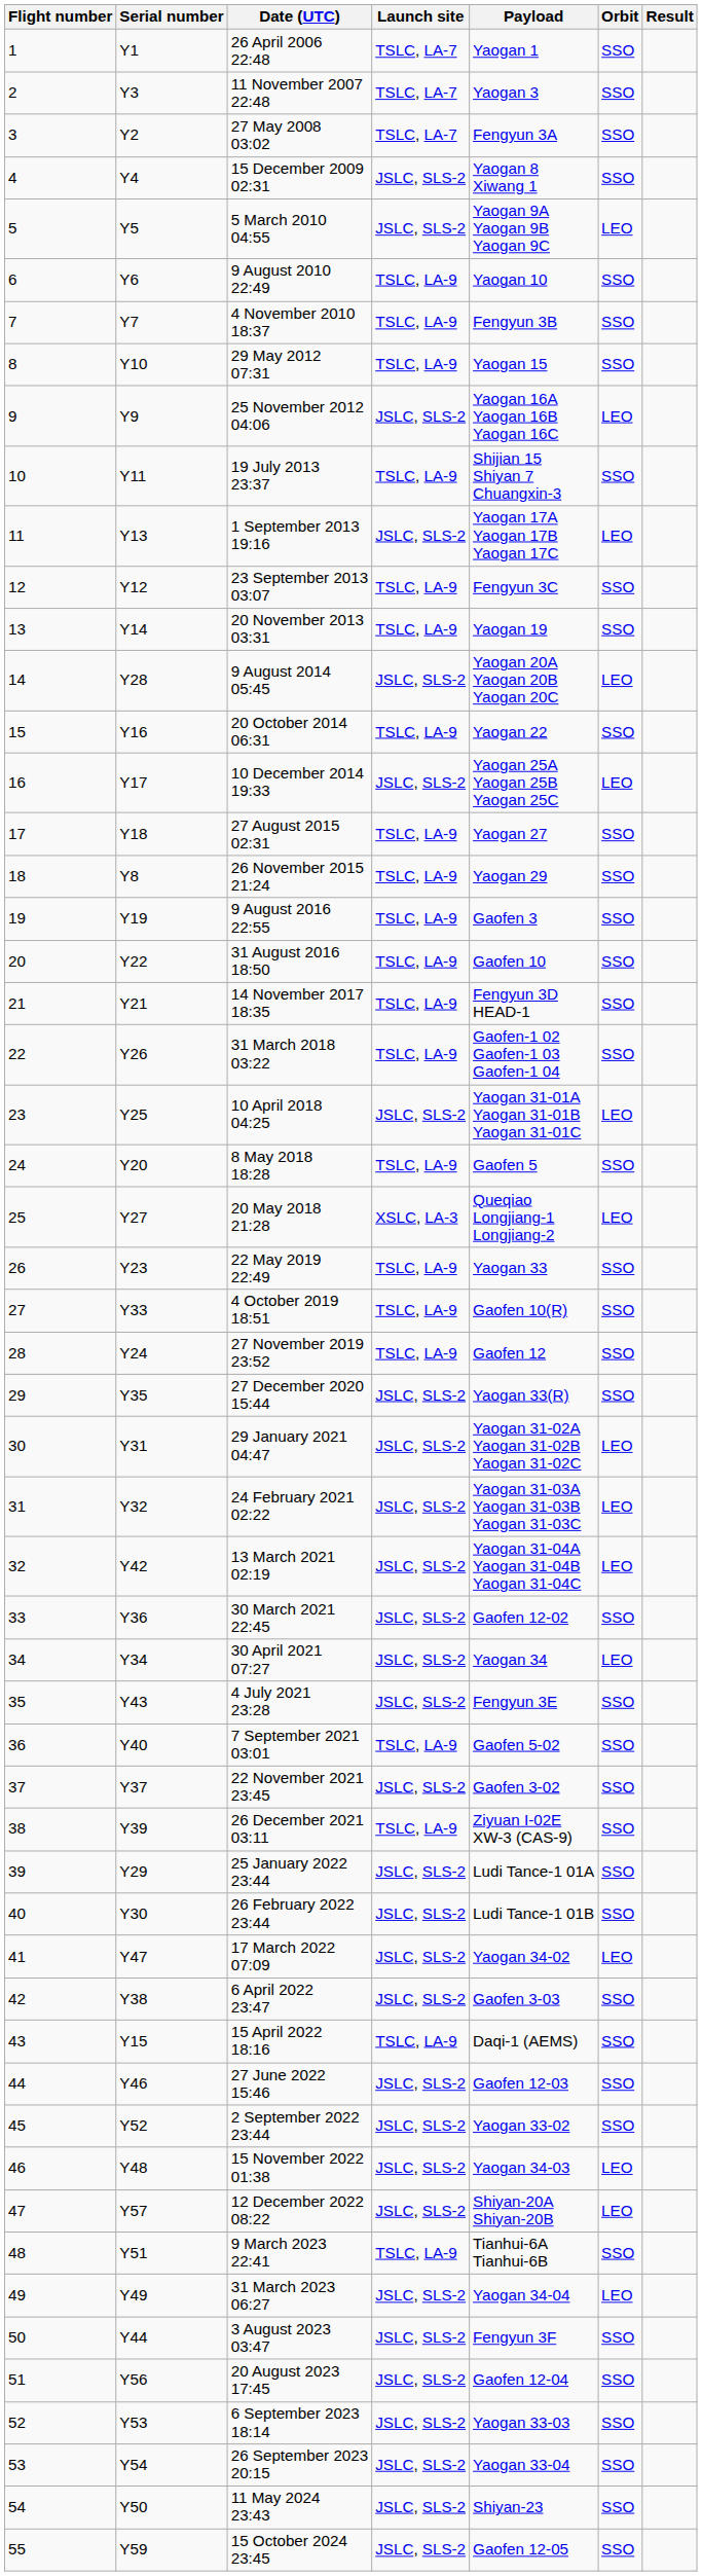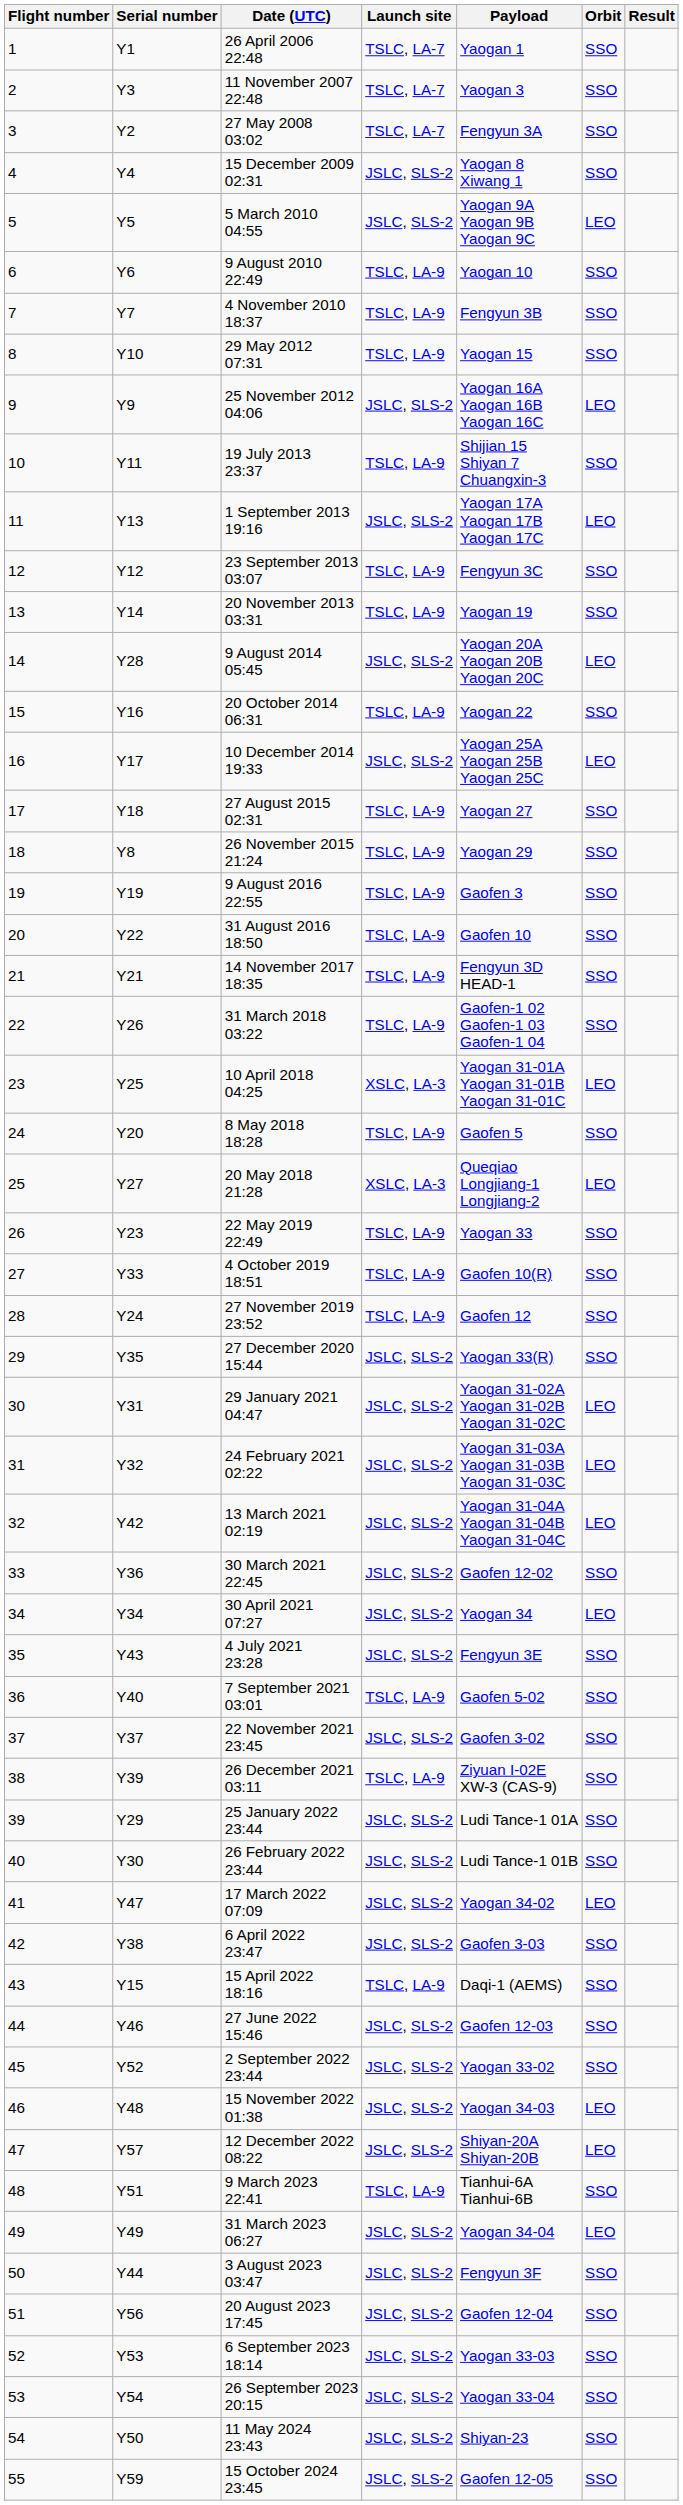 <table class="wikitable">
 <tr>
 <th>Flight number</th>
 <th>Serial number</th>
 <th>Date (<a href='#'>UTC</a>)</th>
 <th>Launch site</th>
 <th>Payload</th>
 <th>Orbit</th>
 <th>Result</th>
 </tr>
 <tr>
 <td>1</td>
 <td>Y1</td>
 <td>26 April 2006<br>22:48</td>
 <td><a href='#'>TSLC</a>, <a href='#'>LA-7</a></td>
 <td><a href='#'>Yaogan 1</a></td>
 <td><a href='#'>SSO</a></td>
 <td></td>
 </tr>
 <tr>
 <td>2</td>
 <td>Y3</td>
 <td>11 November 2007<br>22:48</td>
 <td><a href='#'>TSLC</a>, <a href='#'>LA-7</a></td>
 <td><a href='#'>Yaogan 3</a></td>
 <td><a href='#'>SSO</a></td>
 <td></td>
 </tr>
 <tr>
 <td>3</td>
 <td>Y2</td>
 <td>27 May 2008<br>03:02</td>
 <td><a href='#'>TSLC</a>, <a href='#'>LA-7</a></td>
 <td><a href='#'>Fengyun 3A</a></td>
 <td><a href='#'>SSO</a></td>
 <td></td>
 </tr>
 <tr>
 <td>4</td>
 <td>Y4</td>
 <td>15 December 2009<br>02:31</td>
 <td><a href='#'>JSLC</a>, <a href='#'>SLS-2</a></td>
 <td><a href='#'>Yaogan 8</a><br><a href='#'>Xiwang 1</a></td>
 <td><a href='#'>SSO</a></td>
 <td></td>
 </tr>
 <tr>
 <td>5</td>
 <td>Y5</td>
 <td>5 March 2010<br>04:55</td>
 <td><a href='#'>JSLC</a>, <a href='#'>SLS-2</a></td>
 <td><a href='#'>Yaogan 9A</a><br><a href='#'>Yaogan 9B</a><br><a href='#'>Yaogan 9C</a></td>
 <td><a href='#'>LEO</a></td>
 <td></td>
 </tr>
 <tr>
 <td>6</td>
 <td>Y6</td>
 <td>9 August 2010<br>22:49</td>
 <td><a href='#'>TSLC</a>, <a href='#'>LA-9</a></td>
 <td><a href='#'>Yaogan 10</a></td>
 <td><a href='#'>SSO</a></td>
 <td></td>
 </tr>
 <tr>
 <td>7</td>
 <td>Y7</td>
 <td>4 November 2010<br>18:37</td>
 <td><a href='#'>TSLC</a>, <a href='#'>LA-9</a></td>
 <td><a href='#'>Fengyun 3B</a></td>
 <td><a href='#'>SSO</a></td>
 <td></td>
 </tr>
 <tr>
 <td>8</td>
 <td>Y10</td>
 <td>29 May 2012<br>07:31</td>
 <td><a href='#'>TSLC</a>, <a href='#'>LA-9</a></td>
 <td><a href='#'>Yaogan 15</a></td>
 <td><a href='#'>SSO</a></td>
 <td></td>
 </tr>
 <tr>
 <td>9</td>
 <td>Y9</td>
 <td>25 November 2012<br>04:06</td>
 <td><a href='#'>JSLC</a>, <a href='#'>SLS-2</a></td>
 <td><a href='#'>Yaogan 16A</a><br><a href='#'>Yaogan 16B</a><br><a href='#'>Yaogan 16C</a></td>
 <td><a href='#'>LEO</a></td>
 <td></td>
 </tr>
 <tr>
 <td>10</td>
 <td>Y11</td>
 <td>19 July 2013<br>23:37</td>
 <td><a href='#'>TSLC</a>, <a href='#'>LA-9</a></td>
 <td><a href='#'>Shijian 15</a><br><a href='#'>Shiyan 7</a><br><a href='#'>Chuangxin-3</a></td>
 <td><a href='#'>SSO</a></td>
 <td></td>
 </tr>
 <tr>
 <td>11</td>
 <td>Y13</td>
 <td>1 September 2013<br>19:16</td>
 <td><a href='#'>JSLC</a>, <a href='#'>SLS-2</a></td>
 <td><a href='#'>Yaogan 17A</a><br><a href='#'>Yaogan 17B</a><br><a href='#'>Yaogan 17C</a></td>
 <td><a href='#'>LEO</a></td>
 <td></td>
 </tr>
 <tr>
 <td>12</td>
 <td>Y12</td>
 <td>23 September 2013<br>03:07</td>
 <td><a href='#'>TSLC</a>, <a href='#'>LA-9</a></td>
 <td><a href='#'>Fengyun 3C</a></td>
 <td><a href='#'>SSO</a></td>
 <td></td>
 </tr>
 <tr>
 <td>13</td>
 <td>Y14</td>
 <td>20 November 2013<br>03:31</td>
 <td><a href='#'>TSLC</a>, <a href='#'>LA-9</a></td>
 <td><a href='#'>Yaogan 19</a></td>
 <td><a href='#'>SSO</a></td>
 <td></td>
 </tr>
 <tr>
 <td>14</td>
 <td>Y28</td>
 <td>9 August 2014<br>05:45</td>
 <td><a href='#'>JSLC</a>, <a href='#'>SLS-2</a></td>
 <td><a href='#'>Yaogan 20A</a><br><a href='#'>Yaogan 20B</a><br><a href='#'>Yaogan 20C</a></td>
 <td><a href='#'>LEO</a></td>
 <td></td>
 </tr>
 <tr>
 <td>15</td>
 <td>Y16</td>
 <td>20 October 2014<br>06:31</td>
 <td><a href='#'>TSLC</a>, <a href='#'>LA-9</a></td>
 <td><a href='#'>Yaogan 22</a></td>
 <td><a href='#'>SSO</a></td>
 <td></td>
 </tr>
 <tr>
 <td>16</td>
 <td>Y17</td>
 <td>10 December 2014<br>19:33</td>
 <td><a href='#'>JSLC</a>, <a href='#'>SLS-2</a></td>
 <td><a href='#'>Yaogan 25A</a><br><a href='#'>Yaogan 25B</a><br><a href='#'>Yaogan 25C</a></td>
 <td><a href='#'>LEO</a></td>
 <td></td>
 </tr>
 <tr>
 <td>17</td>
 <td>Y18</td>
 <td>27 August 2015<br>02:31</td>
 <td><a href='#'>TSLC</a>, <a href='#'>LA-9</a></td>
 <td><a href='#'>Yaogan 27</a></td>
 <td><a href='#'>SSO</a></td>
 <td></td>
 </tr>
 <tr>
 <td>18</td>
 <td>Y8</td>
 <td>26 November 2015<br>21:24</td>
 <td><a href='#'>TSLC</a>, <a href='#'>LA-9</a></td>
 <td><a href='#'>Yaogan 29</a></td>
 <td><a href='#'>SSO</a></td>
 <td></td>
 </tr>
 <tr>
 <td>19</td>
 <td>Y19</td>
 <td>9 August 2016<br>22:55</td>
 <td><a href='#'>TSLC</a>, <a href='#'>LA-9</a></td>
 <td><a href='#'>Gaofen 3</a></td>
 <td><a href='#'>SSO</a></td>
 <td></td>
 </tr>
 <tr>
 <td>20</td>
 <td>Y22</td>
 <td>31 August 2016<br>18:50</td>
 <td><a href='#'>TSLC</a>, <a href='#'>LA-9</a></td>
 <td><a href='#'>Gaofen 10</a></td>
 <td><a href='#'>SSO</a></td>
 <td> </td>
 </tr>
 <tr>
 <td>21</td>
 <td>Y21</td>
 <td>14 November 2017<br>18:35</td>
 <td><a href='#'>TSLC</a>, <a href='#'>LA-9</a></td>
 <td><a href='#'>Fengyun 3D</a><br>HEAD-1</td>
 <td><a href='#'>SSO</a></td>
 <td></td>
 </tr>
 <tr>
 <td>22</td>
 <td>Y26</td>
 <td>31 March 2018<br>03:22</td>
 <td><a href='#'>TSLC</a>, <a href='#'>LA-9</a></td>
 <td><a href='#'>Gaofen-1 02</a><br><a href='#'>Gaofen-1 03</a><br><a href='#'>Gaofen-1 04</a></td>
 <td><a href='#'>SSO</a></td>
 <td></td>
 </tr>
 <tr>
 <td>23</td>
 <td>Y25</td>
 <td>10 April 2018<br>04:25</td>
-<td><a href='#'>JSLC</a>, <a href='#'>SLS-2</a></td>
+<td><a href='#'>XSLC</a>, <a href='#'>LA-3</a></td>
 <td><a href='#'>Yaogan 31-01A</a><br><a href='#'>Yaogan 31-01B</a><br><a href='#'>Yaogan 31-01C</a></td>
 <td><a href='#'>LEO</a></td>
 <td></td>
 </tr>
 <tr>
 <td>24</td>
 <td>Y20</td>
 <td>8 May 2018<br>18:28</td>
 <td><a href='#'>TSLC</a>, <a href='#'>LA-9</a></td>
 <td><a href='#'>Gaofen 5</a></td>
 <td><a href='#'>SSO</a></td>
 <td></td>
 </tr>
 <tr>
 <td>25</td>
 <td>Y27</td>
 <td>20 May 2018<br>21:28</td>
 <td><a href='#'>XSLC</a>, <a href='#'>LA-3</a></td>
 <td><a href='#'>Queqiao</a><br><a href='#'>Longjiang-1</a><br><a href='#'>Longjiang-2</a></td>
 <td><a href='#'>LEO</a></td>
 <td></td>
 </tr>
 <tr>
 <td>26</td>
 <td>Y23</td>
 <td>22 May 2019<br>22:49</td>
 <td><a href='#'>TSLC</a>, <a href='#'>LA-9</a></td>
 <td><a href='#'>Yaogan 33</a></td>
 <td><a href='#'>SSO</a></td>
 <td> </td>
 </tr>
 <tr>
 <td>27</td>
 <td>Y33</td>
 <td>4 October 2019<br>18:51</td>
 <td><a href='#'>TSLC</a>, <a href='#'>LA-9</a></td>
 <td><a href='#'>Gaofen 10(R)</a></td>
 <td><a href='#'>SSO</a></td>
 <td></td>
 </tr>
 <tr>
 <td>28</td>
 <td>Y24</td>
 <td>27 November 2019<br>23:52</td>
 <td><a href='#'>TSLC</a>, <a href='#'>LA-9</a></td>
 <td><a href='#'>Gaofen 12</a></td>
 <td><a href='#'>SSO</a></td>
 <td></td>
 </tr>
 <tr>
 <td>29</td>
 <td>Y35</td>
 <td>27 December 2020<br>15:44</td>
 <td><a href='#'>JSLC</a>, <a href='#'>SLS-2</a></td>
 <td><a href='#'>Yaogan 33(R)</a></td>
 <td><a href='#'>SSO</a></td>
 <td></td>
 </tr>
 <tr>
 <td>30</td>
 <td>Y31</td>
 <td>29 January 2021<br>04:47</td>
 <td><a href='#'>JSLC</a>, <a href='#'>SLS-2</a></td>
 <td><a href='#'>Yaogan 31-02A</a><br><a href='#'>Yaogan 31-02B</a><br><a href='#'>Yaogan 31-02C</a></td>
 <td><a href='#'>LEO</a></td>
 <td></td>
 </tr>
 <tr>
 <td>31</td>
 <td>Y32</td>
 <td>24 February 2021<br>02:22</td>
 <td><a href='#'>JSLC</a>, <a href='#'>SLS-2</a></td>
 <td><a href='#'>Yaogan 31-03A</a><br><a href='#'>Yaogan 31-03B</a><br><a href='#'>Yaogan 31-03C</a></td>
 <td><a href='#'>LEO</a></td>
 <td></td>
 </tr>
 <tr>
 <td>32</td>
 <td>Y42</td>
 <td>13 March 2021<br>02:19</td>
 <td><a href='#'>JSLC</a>, <a href='#'>SLS-2</a></td>
 <td><a href='#'>Yaogan 31-04A</a><br><a href='#'>Yaogan 31-04B</a><br><a href='#'>Yaogan 31-04C</a></td>
 <td><a href='#'>LEO</a></td>
 <td></td>
 </tr>
 <tr>
 <td>33</td>
 <td>Y36</td>
 <td>30 March 2021<br>22:45</td>
 <td><a href='#'>JSLC</a>, <a href='#'>SLS-2</a></td>
 <td><a href='#'>Gaofen 12-02</a></td>
 <td><a href='#'>SSO</a></td>
 <td></td>
 </tr>
 <tr>
 <td>34</td>
 <td>Y34</td>
 <td>30 April 2021<br>07:27</td>
 <td><a href='#'>JSLC</a>, <a href='#'>SLS-2</a></td>
 <td><a href='#'>Yaogan 34</a></td>
 <td><a href='#'>LEO</a></td>
 <td></td>
 </tr>
 <tr>
 <td>35</td>
 <td>Y43</td>
 <td>4 July 2021<br>23:28</td>
 <td><a href='#'>JSLC</a>, <a href='#'>SLS-2</a></td>
 <td><a href='#'>Fengyun 3E</a></td>
 <td><a href='#'>SSO</a></td>
 <td></td>
 </tr>
 <tr>
 <td>36</td>
 <td>Y40</td>
 <td>7 September 2021<br>03:01</td>
 <td><a href='#'>TSLC</a>, <a href='#'>LA-9</a></td>
 <td><a href='#'>Gaofen 5-02</a></td>
 <td><a href='#'>SSO</a></td>
 <td></td>
 </tr>
 <tr>
 <td>37</td>
 <td>Y37</td>
 <td>22 November 2021<br>23:45</td>
 <td><a href='#'>JSLC</a>, <a href='#'>SLS-2</a></td>
 <td><a href='#'>Gaofen 3-02</a></td>
 <td><a href='#'>SSO</a></td>
 <td></td>
 </tr>
 <tr>
 <td>38</td>
 <td>Y39</td>
 <td>26 December 2021<br>03:11</td>
 <td><a href='#'>TSLC</a>, <a href='#'>LA-9</a></td>
 <td><a href='#'>Ziyuan I-02E</a><br>XW-3 (CAS-9)</td>
 <td><a href='#'>SSO</a></td>
 <td></td>
 </tr>
 <tr>
 <td>39</td>
 <td>Y29</td>
 <td>25 January 2022<br>23:44</td>
 <td><a href='#'>JSLC</a>, <a href='#'>SLS-2</a></td>
 <td>Ludi Tance-1 01A</td>
 <td><a href='#'>SSO</a></td>
 <td></td>
 </tr>
 <tr>
 <td>40</td>
 <td>Y30</td>
 <td>26 February 2022<br>23:44</td>
 <td><a href='#'>JSLC</a>, <a href='#'>SLS-2</a></td>
 <td>Ludi Tance-1 01B</td>
 <td><a href='#'>SSO</a></td>
 <td></td>
 </tr>
 <tr>
 <td>41</td>
 <td>Y47</td>
 <td>17 March 2022<br>07:09</td>
 <td><a href='#'>JSLC</a>, <a href='#'>SLS-2</a></td>
 <td><a href='#'>Yaogan 34-02</a></td>
 <td><a href='#'>LEO</a></td>
 <td></td>
 </tr>
 <tr>
 <td>42</td>
 <td>Y38</td>
 <td>6 April 2022<br>23:47</td>
 <td><a href='#'>JSLC</a>, <a href='#'>SLS-2</a></td>
 <td><a href='#'>Gaofen 3-03</a></td>
 <td><a href='#'>SSO</a></td>
 <td></td>
 </tr>
 <tr>
 <td>43</td>
 <td>Y15</td>
 <td>15 April 2022<br>18:16</td>
 <td><a href='#'>TSLC</a>, <a href='#'>LA-9</a></td>
 <td>Daqi-1 (AEMS)</td>
 <td><a href='#'>SSO</a></td>
 <td></td>
 </tr>
 <tr>
 <td>44</td>
 <td>Y46</td>
 <td>27 June 2022<br>15:46</td>
 <td><a href='#'>JSLC</a>, <a href='#'>SLS-2</a></td>
 <td><a href='#'>Gaofen 12-03</a></td>
 <td><a href='#'>SSO</a></td>
 <td></td>
 </tr>
 <tr>
 <td>45</td>
 <td>Y52</td>
 <td>2 September 2022<br>23:44</td>
 <td><a href='#'>JSLC</a>, <a href='#'>SLS-2</a></td>
 <td><a href='#'>Yaogan 33-02</a></td>
 <td><a href='#'>SSO</a></td>
 <td></td>
 </tr>
 <tr>
 <td>46</td>
 <td>Y48</td>
 <td>15 November 2022<br>01:38</td>
 <td><a href='#'>JSLC</a>, <a href='#'>SLS-2</a></td>
 <td><a href='#'>Yaogan 34-03</a></td>
 <td><a href='#'>LEO</a></td>
 <td></td>
 </tr>
 <tr>
 <td>47</td>
 <td>Y57</td>
 <td>12 December 2022<br>08:22</td>
 <td><a href='#'>JSLC</a>, <a href='#'>SLS-2</a></td>
 <td><a href='#'>Shiyan-20A</a><br><a href='#'>Shiyan-20B</a></td>
 <td><a href='#'>LEO</a></td>
 <td></td>
 </tr>
 <tr>
 <td>48</td>
 <td>Y51</td>
 <td>9 March 2023<br>22:41</td>
 <td><a href='#'>TSLC</a>, <a href='#'>LA-9</a></td>
 <td>Tianhui-6A<br>Tianhui-6B</td>
 <td><a href='#'>SSO</a></td>
 <td></td>
 </tr>
 <tr>
 <td>49</td>
 <td>Y49</td>
 <td>31 March 2023<br>06:27</td>
 <td><a href='#'>JSLC</a>, <a href='#'>SLS-2</a></td>
 <td><a href='#'>Yaogan 34-04</a></td>
 <td><a href='#'>LEO</a></td>
 <td></td>
 </tr>
 <tr>
 <td>50</td>
 <td>Y44</td>
 <td>3 August 2023<br>03:47</td>
 <td><a href='#'>JSLC</a>, <a href='#'>SLS-2</a></td>
 <td><a href='#'>Fengyun 3F</a></td>
 <td><a href='#'>SSO</a></td>
 <td></td>
 </tr>
 <tr>
 <td>51</td>
 <td>Y56</td>
 <td>20 August 2023<br>17:45</td>
 <td><a href='#'>JSLC</a>, <a href='#'>SLS-2</a></td>
 <td><a href='#'>Gaofen 12-04</a></td>
 <td><a href='#'>SSO</a></td>
 <td></td>
 </tr>
 <tr>
 <td>52</td>
 <td>Y53</td>
 <td>6 September 2023<br>18:14</td>
 <td><a href='#'>JSLC</a>, <a href='#'>SLS-2</a></td>
 <td><a href='#'>Yaogan 33-03</a></td>
 <td><a href='#'>SSO</a></td>
 <td></td>
 </tr>
 <tr>
 <td>53</td>
 <td>Y54</td>
 <td>26 September 2023<br>20:15</td>
 <td><a href='#'>JSLC</a>, <a href='#'>SLS-2</a></td>
 <td><a href='#'>Yaogan 33-04</a></td>
 <td><a href='#'>SSO</a></td>
 <td></td>
 </tr>
 <tr>
 <td>54</td>
 <td>Y50</td>
 <td>11 May 2024<br>23:43</td>
 <td><a href='#'>JSLC</a>, <a href='#'>SLS-2</a></td>
 <td><a href='#'>Shiyan-23</a></td>
 <td><a href='#'>SSO</a></td>
 <td></td>
 </tr>
 <tr>
 <td>55</td>
 <td>Y59</td>
 <td>15 October 2024<br>23:45</td>
 <td><a href='#'>JSLC</a>, <a href='#'>SLS-2</a></td>
 <td><a href='#'>Gaofen 12-05</a></td>
 <td><a href='#'>SSO</a></td>
 <td></td>
 </tr>
 </table>
